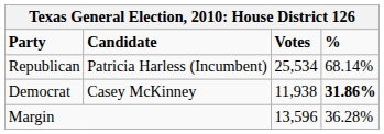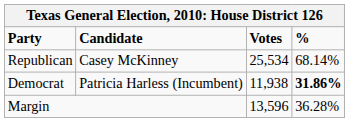 <table class="wikitable">
 <tr>
 <th colspan="4"><strong>Texas General Election, 2010: House District 126</strong></th>
 </tr>
 <tr>
 <td><strong>Party</strong></td>
 <td><strong>Candidate</strong></td>
 <td><strong>Votes</strong></td>
 <td><strong>%</strong></td>
 </tr>
 <tr>
 <td>Republican</td>
-<td>Patricia Harless (Incumbent)</td>
+<td>Casey McKinney</td>
 <td>25,534</td>
 <td>68.14%</td>
 </tr>
 <tr>
 <td>Democrat</td>
-<td>Casey McKinney</td>
+<td>Patricia Harless (Incumbent)</td>
 <td>11,938</td>
 <td><strong>31.86%</strong></td>
 </tr>
 <tr>
 <td colspan="2">Margin</td>
 <td>13,596</td>
 <td>36.28%</td>
 </tr>
 </table>
